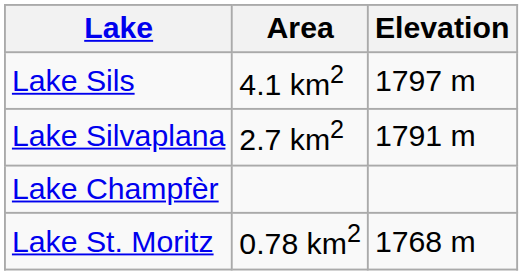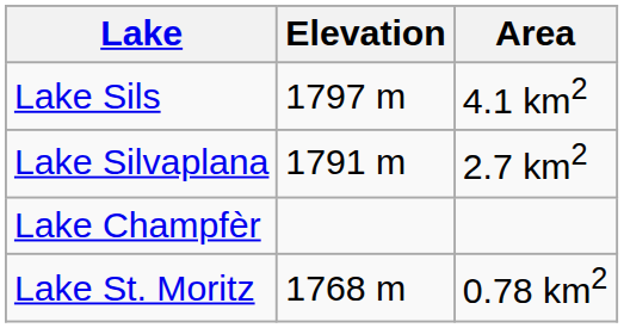 <table class="wikitable sortable">
 <tr>
 <th><a href='#'>Lake</a></th>
+<th>Elevation</th>
 <th>Area</th>
-<th>Elevation</th>
 </tr>
 <tr>
 <td><a href='#'>Lake Sils</a></td>
+<td>1797 m</td>
 <td>4.1 km<sup>2</sup></td>
-<td>1797 m</td>
 </tr>
 <tr>
 <td><a href='#'>Lake Silvaplana</a></td>
+<td>1791 m</td>
 <td>2.7 km<sup>2</sup></td>
-<td>1791 m</td>
 </tr>
 <tr>
 <td><a href='#'>Lake Champfèr</a></td>
 <td></td>
 <td></td>
 </tr>
 <tr>
 <td><a href='#'>Lake St. Moritz</a></td>
+<td>1768 m</td>
 <td>0.78 km<sup>2</sup></td>
-<td>1768 m</td>
 </tr>
 </table>
